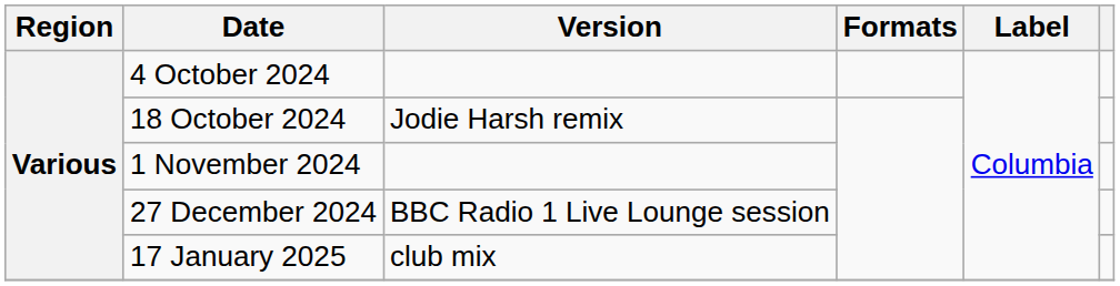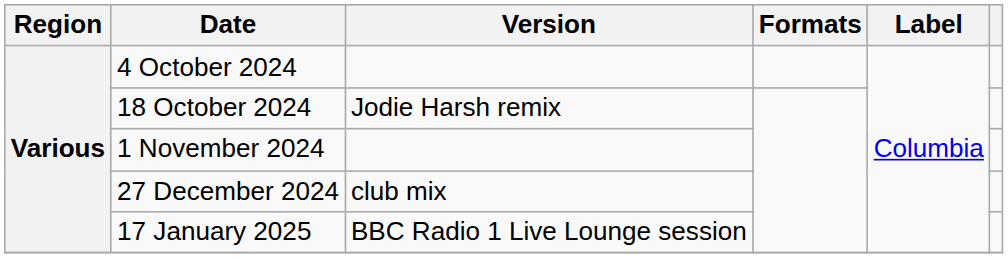 <table class="wikitable plainrowheaders">
 <tr>
 <th scope="col">Region</th>
 <th scope="col">Date</th>
 <th scope="col">Version</th>
 <th scope="col">Formats</th>
 <th scope="col">Label</th>
 <th scope="col"></th>
 </tr>
 <tr>
 <th scope="row" rowspan="5">Various</th>
 <td>4 October 2024</td>
 <td></td>
 <td></td>
 <td rowspan="5"><a href='#'>Columbia</a></td>
 <td style="text-align:center;"></td>
 </tr>
 <tr>
 <td>18 October 2024</td>
 <td>Jodie Harsh remix</td>
 <td rowspan="4"></td>
 <td style="text-align:center;"></td>
 </tr>
 <tr>
 <td>1 November 2024</td>
 <td></td>
 <td style="text-align:center;"></td>
 </tr>
 <tr>
 <td>27 December 2024</td>
-<td>BBC Radio 1 Live Lounge session</td>
+<td>club mix</td>
 <td style="text-align:center;"></td>
 </tr>
 <tr>
 <td>17 January 2025</td>
-<td>club mix</td>
+<td>BBC Radio 1 Live Lounge session</td>
 <td style="text-align:center;"></td>
 </tr>
 <tr>
 </tr>
 </table>
